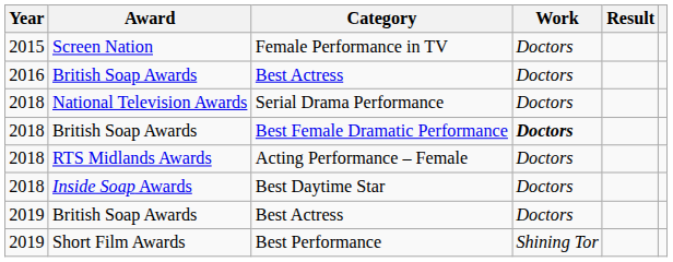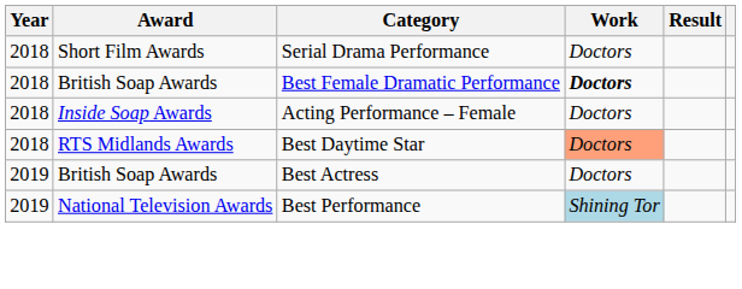 <table class="wikitable unsortable">
 <tr>
 <th>Year</th>
 <th>Award</th>
 <th>Category</th>
 <th>Work</th>
 <th>Result</th>
 <th></th>
 </tr>
 <tr>
-<td>2015</td>
-<td><a href='#'>Screen Nation</a></td>
-<td>Female Performance in TV</td>
-<td><em>Doctors</em></td>
-<td></td>
-<td align="center"></td>
-</tr>
-<tr>
-<td>2016</td>
-<td><a href='#'>British Soap Awards</a></td>
-<td><a href='#'>Best Actress</a></td>
-<td><em>Doctors</em></td>
-<td></td>
-<td align="center"></td>
-</tr>
-<tr>
 <td>2018</td>
-<td><a href='#'>National Television Awards</a></td>
+<td>Short Film Awards</td>
 <td>Serial Drama Performance</td>
 <td><em>Doctors</em></td>
 <td></td>
 <td align="center"></td>
 </tr>
 <tr>
 <td>2018</td>
 <td>British Soap Awards</td>
 <td><a href='#'>Best Female Dramatic Performance</a></td>
 <td><strong><em>Doctors</em></strong></td>
 <td></td>
 <td align="center"></td>
 </tr>
 <tr>
 <td>2018</td>
-<td><a href='#'>RTS Midlands Awards</a></td>
+<td><a href='#'><em>Inside Soap</em> Awards</a></td>
 <td>Acting Performance – Female</td>
 <td><em>Doctors</em></td>
 <td></td>
 <td align="center"></td>
 </tr>
 <tr>
 <td>2018</td>
-<td><a href='#'><em>Inside Soap</em> Awards</a></td>
+<td><a href='#'>RTS Midlands Awards</a></td>
 <td>Best Daytime Star</td>
-<td><em>Doctors</em></td>
+<td style="background: lightsalmon;"><em>Doctors</em></td>
 <td></td>
 <td align="center"></td>
 </tr>
 <tr>
 <td>2019</td>
 <td>British Soap Awards</td>
 <td>Best Actress</td>
 <td><em>Doctors</em></td>
 <td></td>
 <td align="center"></td>
 </tr>
 <tr>
 <td>2019</td>
-<td>Short Film Awards</td>
+<td><a href='#'>National Television Awards</a></td>
 <td>Best Performance</td>
-<td><em>Shining Tor</em></td>
+<td style="background: lightblue;"><em>Shining Tor</em></td>
 <td></td>
 <td align="center"></td>
 </tr>
 </table>
